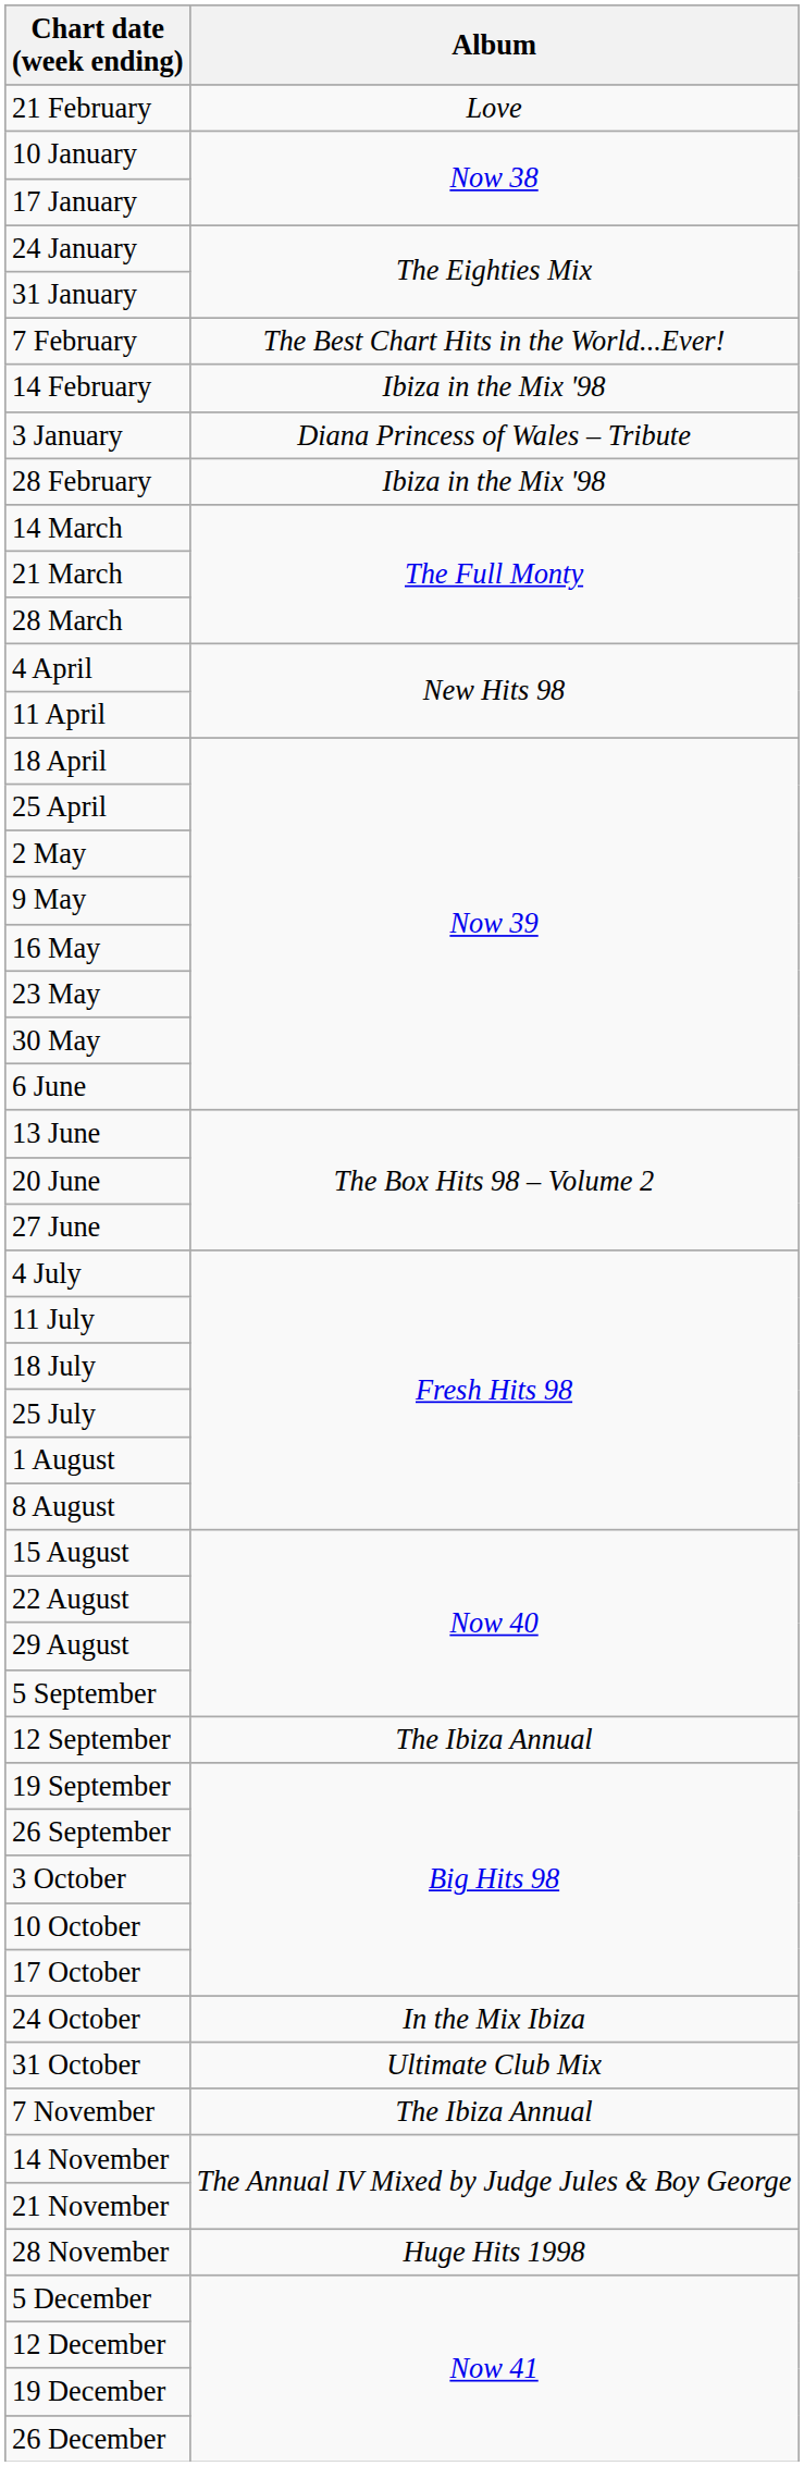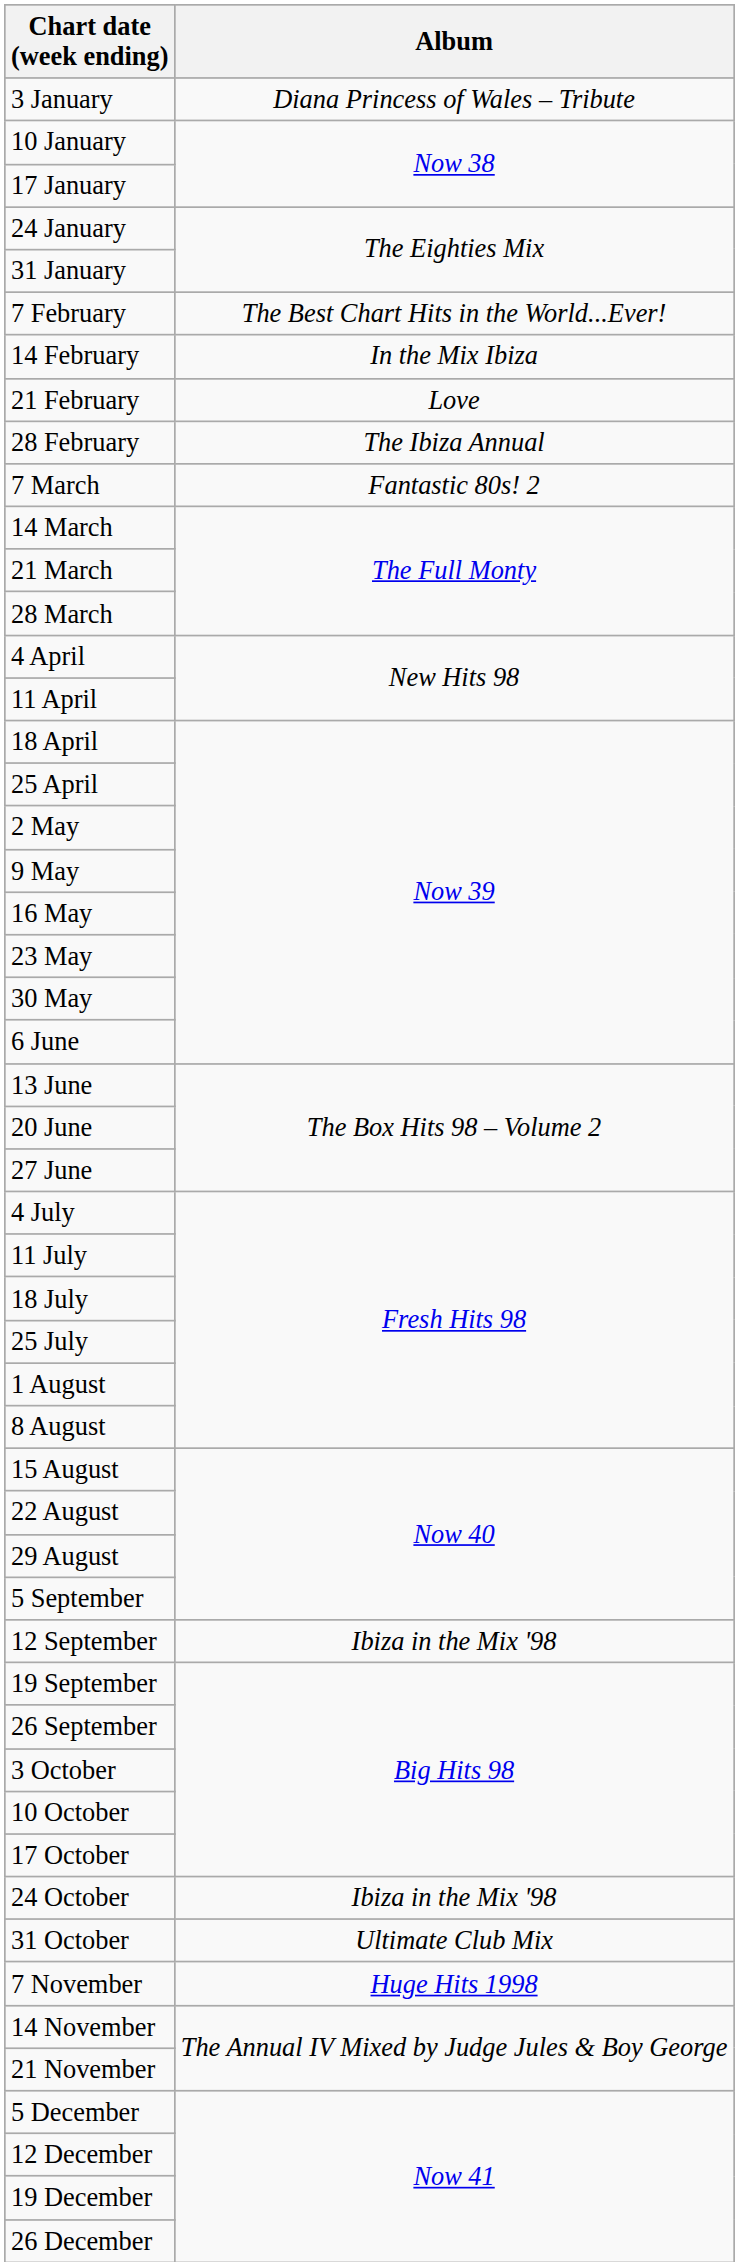 <table class="wikitable" style="font-size:97%; text-align:center;">
 <tr>
 <th style="text-align:center;">Chart date<br>(week ending)</th>
 <th style="text-align:center;">Album</th>
 </tr>
 <tr>
-<td style="text-align:left;">21 February</td>
-<td><em>Love</em></td>
+<td style="text-align:left;">3 January</td>
+<td><em>Diana Princess of Wales – Tribute</em></td>
 </tr>
 <tr>
 <td style="text-align:left;">10 January</td>
 <td rowspan="2"><em><a href='#'>Now 38</a></em></td>
 </tr>
 <tr>
 <td style="text-align:left;">17 January</td>
 </tr>
 <tr>
 <td style="text-align:left;">24 January</td>
 <td rowspan="2"><em>The Eighties Mix</em></td>
 </tr>
 <tr>
 <td style="text-align:left;">31 January</td>
 </tr>
 <tr>
 <td style="text-align:left;">7 February</td>
 <td><em>The Best Chart Hits in the World...Ever!</em></td>
 </tr>
 <tr>
 <td style="text-align:left;">14 February</td>
-<td><em>Ibiza in the Mix '98</em></td>
+<td><em>In the Mix Ibiza</em></td>
 </tr>
 <tr>
-<td style="text-align:left;">3 January</td>
-<td><em>Diana Princess of Wales – Tribute</em></td>
+<td style="text-align:left;">21 February</td>
+<td><em>Love</em></td>
 </tr>
 <tr>
 <td style="text-align:left;">28 February</td>
-<td><em>Ibiza in the Mix '98</em></td>
+<td><em>The Ibiza Annual</em></td>
+</tr>
+<tr>
+<td style="text-align:left;">7 March</td>
+<td><em>Fantastic 80s! 2</em></td>
 </tr>
 <tr>
 <td style="text-align:left;">14 March</td>
 <td rowspan="3"><em><a href='#'>The Full Monty</a></em></td>
 </tr>
 <tr>
 <td style="text-align:left;">21 March</td>
 </tr>
 <tr>
 <td style="text-align:left;">28 March</td>
 </tr>
 <tr>
 <td style="text-align:left;">4 April</td>
 <td rowspan="2"><em>New Hits 98</em></td>
 </tr>
 <tr>
 <td style="text-align:left;">11 April</td>
 </tr>
 <tr>
 <td style="text-align:left;">18 April</td>
 <td rowspan="8"><em><a href='#'>Now 39</a></em></td>
 </tr>
 <tr>
 <td style="text-align:left;">25 April</td>
 </tr>
 <tr>
 <td style="text-align:left;">2 May</td>
 </tr>
 <tr>
 <td style="text-align:left;">9 May</td>
 </tr>
 <tr>
 <td style="text-align:left;">16 May</td>
 </tr>
 <tr>
 <td style="text-align:left;">23 May</td>
 </tr>
 <tr>
 <td style="text-align:left;">30 May</td>
 </tr>
 <tr>
 <td style="text-align:left;">6 June</td>
 </tr>
 <tr>
 <td style="text-align:left;">13 June</td>
 <td rowspan="3"><em>The Box Hits 98 – Volume 2</em></td>
 </tr>
 <tr>
 <td style="text-align:left;">20 June</td>
 </tr>
 <tr>
 <td style="text-align:left;">27 June</td>
 </tr>
 <tr>
 <td style="text-align:left;">4 July</td>
 <td rowspan="6"><em><a href='#'>Fresh Hits 98</a></em></td>
 </tr>
 <tr>
 <td style="text-align:left;">11 July</td>
 </tr>
 <tr>
 <td style="text-align:left;">18 July</td>
 </tr>
 <tr>
 <td style="text-align:left;">25 July</td>
 </tr>
 <tr>
 <td style="text-align:left;">1 August</td>
 </tr>
 <tr>
 <td style="text-align:left;">8 August</td>
 </tr>
 <tr>
 <td style="text-align:left;">15 August</td>
 <td rowspan="4"><em><a href='#'>Now 40</a></em></td>
 </tr>
 <tr>
 <td style="text-align:left;">22 August</td>
 </tr>
 <tr>
 <td style="text-align:left;">29 August</td>
 </tr>
 <tr>
 <td style="text-align:left;">5 September</td>
 </tr>
 <tr>
 <td style="text-align:left;">12 September</td>
-<td><em>The Ibiza Annual</em></td>
+<td><em>Ibiza in the Mix '98</em></td>
 </tr>
 <tr>
 <td style="text-align:left;">19 September</td>
 <td rowspan="5"><em><a href='#'>Big Hits 98</a></em></td>
 </tr>
 <tr>
 <td style="text-align:left;">26 September</td>
 </tr>
 <tr>
 <td style="text-align:left;">3 October</td>
 </tr>
 <tr>
 <td style="text-align:left;">10 October</td>
 </tr>
 <tr>
 <td style="text-align:left;">17 October</td>
 </tr>
 <tr>
 <td style="text-align:left;">24 October</td>
-<td><em>In the Mix Ibiza</em></td>
+<td><em>Ibiza in the Mix '98</em></td>
 </tr>
 <tr>
 <td style="text-align:left;">31 October</td>
 <td><em>Ultimate Club Mix</em></td>
 </tr>
 <tr>
 <td style="text-align:left;">7 November</td>
-<td><em>The Ibiza Annual</em></td>
+<td><em><a href='#'>Huge Hits 1998</a></em></td>
 </tr>
 <tr>
 <td style="text-align:left;">14 November</td>
 <td rowspan="2"><em>The Annual IV Mixed by Judge Jules & Boy George</em></td>
 </tr>
 <tr>
 <td style="text-align:left;">21 November</td>
-</tr>
-<tr>
-<td style="text-align:left;">28 November</td>
-<td><em>Huge Hits 1998</em></td>
 </tr>
 <tr>
 <td style="text-align:left;">5 December</td>
 <td rowspan="4"><em><a href='#'>Now 41</a></em></td>
 </tr>
 <tr>
 <td style="text-align:left;">12 December</td>
 </tr>
 <tr>
 <td style="text-align:left;">19 December</td>
 </tr>
 <tr>
 <td style="text-align:left;">26 December</td>
 </tr>
 </table>
